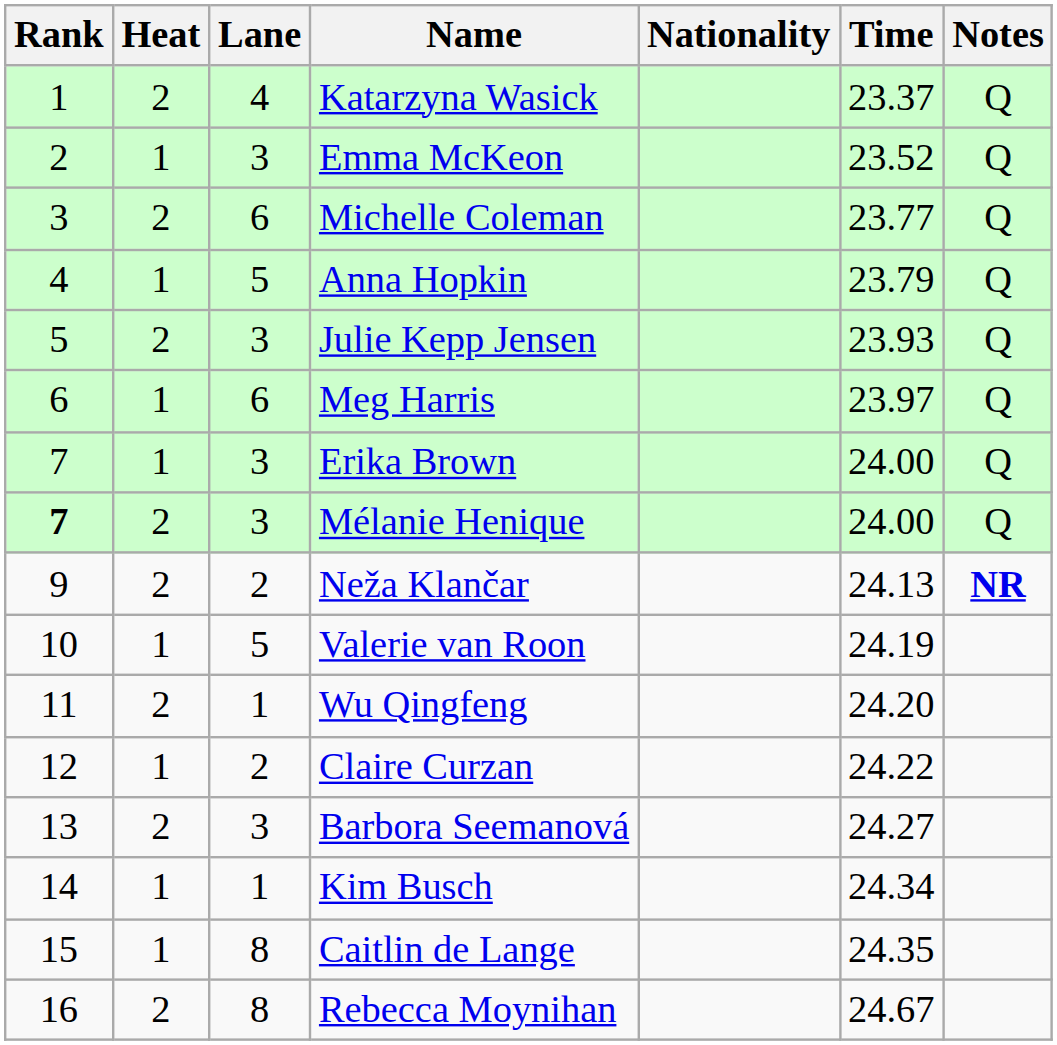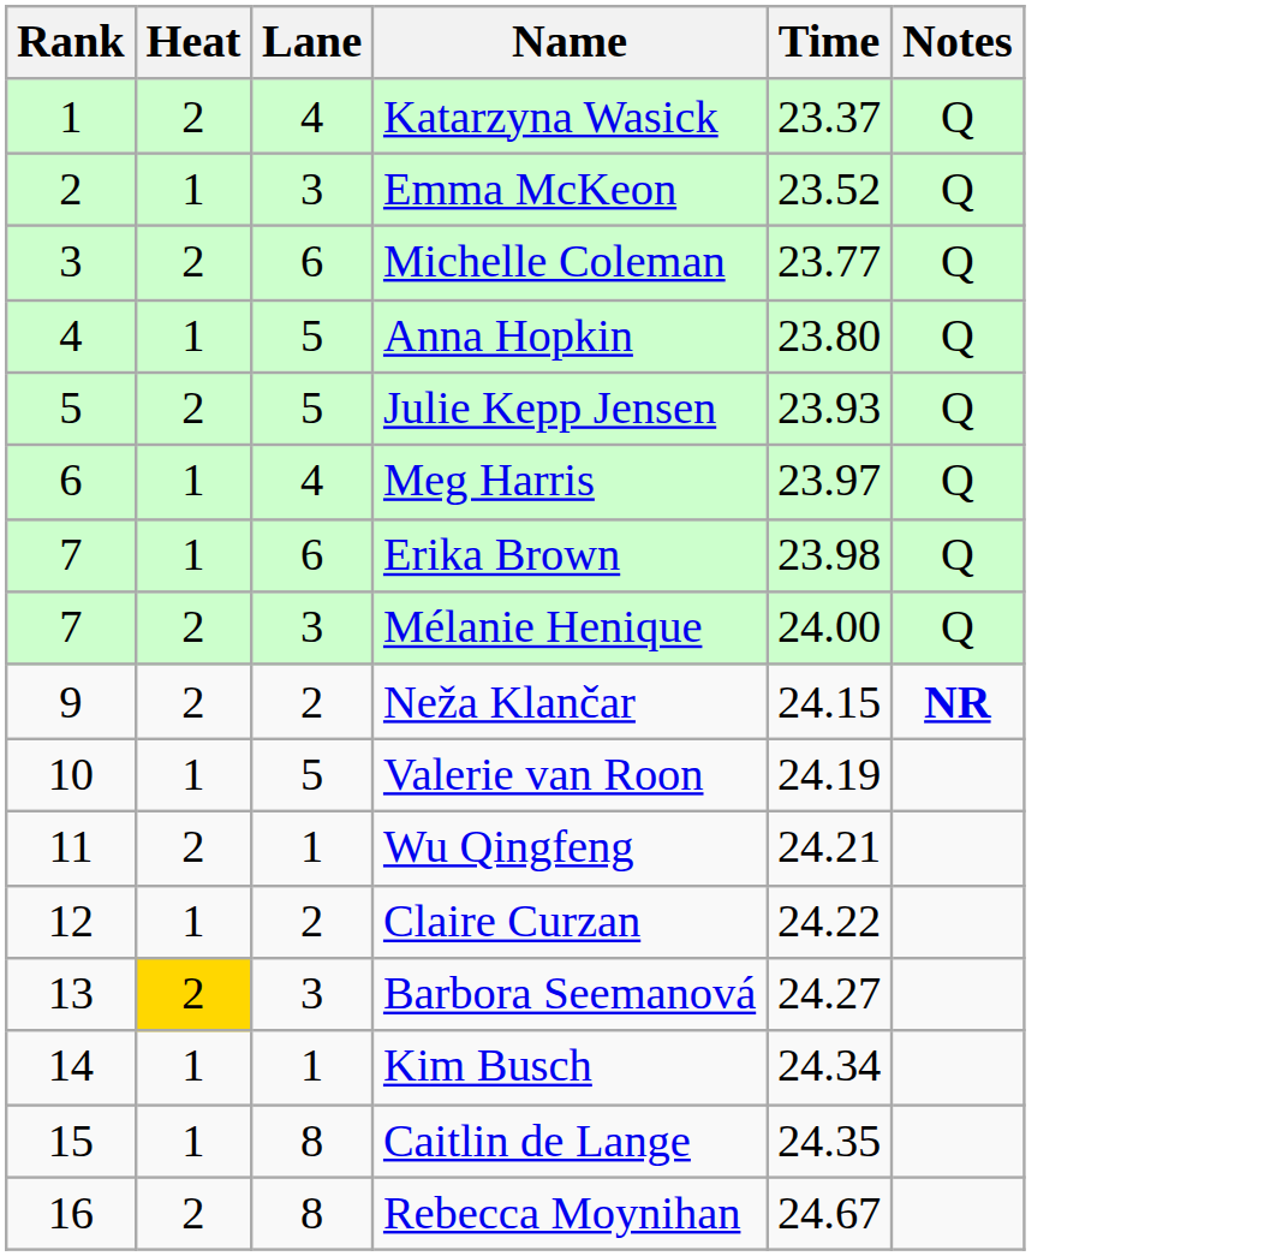 <table class="wikitable sortable" style="text-align:center">
 <tr>
 <th>Rank</th>
 <th>Heat</th>
 <th>Lane</th>
 <th>Name</th>
-<th>Nationality</th>
 <th>Time</th>
 <th>Notes</th>
 </tr>
 <tr bgcolor=ccffcc>
 <td>1</td>
 <td>2</td>
 <td>4</td>
 <td align=left><a href='#'>Katarzyna Wasick</a></td>
-<td align=left></td>
 <td>23.37</td>
 <td>Q</td>
 </tr>
 <tr bgcolor=ccffcc>
 <td>2</td>
 <td>1</td>
 <td>3</td>
 <td align=left><a href='#'>Emma McKeon</a></td>
-<td align=left></td>
 <td>23.52</td>
 <td>Q</td>
 </tr>
 <tr bgcolor=ccffcc>
 <td>3</td>
 <td>2</td>
 <td>6</td>
 <td align=left><a href='#'>Michelle Coleman</a></td>
-<td align=left></td>
 <td>23.77</td>
 <td>Q</td>
 </tr>
 <tr bgcolor=ccffcc>
 <td>4</td>
 <td>1</td>
 <td>5</td>
 <td align=left><a href='#'>Anna Hopkin</a></td>
-<td align=left></td>
-<td>23.79</td>
+<td>23.80</td>
 <td>Q</td>
 </tr>
 <tr bgcolor=ccffcc>
 <td>5</td>
 <td>2</td>
-<td>3</td>
+<td>5</td>
 <td align=left><a href='#'>Julie Kepp Jensen</a></td>
-<td align=left></td>
 <td>23.93</td>
 <td>Q</td>
 </tr>
 <tr bgcolor=ccffcc>
 <td>6</td>
 <td>1</td>
-<td>6</td>
+<td>4</td>
 <td align=left><a href='#'>Meg Harris</a></td>
-<td align=left></td>
 <td>23.97</td>
 <td>Q</td>
 </tr>
 <tr bgcolor=ccffcc>
 <td>7</td>
 <td>1</td>
-<td>3</td>
+<td>6</td>
 <td align=left><a href='#'>Erika Brown</a></td>
-<td align=left></td>
-<td>24.00</td>
+<td>23.98</td>
 <td>Q</td>
 </tr>
 <tr bgcolor=ccffcc>
-<td><strong>7</strong></td>
+<td>7</td>
 <td>2</td>
 <td>3</td>
 <td align=left><a href='#'>Mélanie Henique</a></td>
-<td align=left></td>
 <td>24.00</td>
 <td>Q</td>
 </tr>
 <tr>
 <td>9</td>
 <td>2</td>
 <td>2</td>
 <td align=left><a href='#'>Neža Klančar</a></td>
-<td align=left></td>
-<td>24.13</td>
+<td>24.15</td>
 <td><strong><a href='#'>NR</a></strong></td>
 </tr>
 <tr>
 <td>10</td>
 <td>1</td>
 <td>5</td>
 <td align=left><a href='#'>Valerie van Roon</a></td>
-<td align=left></td>
 <td>24.19</td>
 <td></td>
 </tr>
 <tr>
 <td>11</td>
 <td>2</td>
 <td>1</td>
 <td align=left><a href='#'>Wu Qingfeng</a></td>
-<td align=left></td>
-<td>24.20</td>
+<td>24.21</td>
 <td></td>
 </tr>
 <tr>
 <td>12</td>
 <td>1</td>
 <td>2</td>
 <td align=left><a href='#'>Claire Curzan</a></td>
-<td align=left></td>
 <td>24.22</td>
 <td></td>
 </tr>
 <tr>
 <td>13</td>
-<td>2</td>
+<td style="background: gold;">2</td>
 <td>3</td>
 <td align=left><a href='#'>Barbora Seemanová</a></td>
-<td align=left></td>
 <td>24.27</td>
 <td></td>
 </tr>
 <tr>
 <td>14</td>
 <td>1</td>
 <td>1</td>
 <td align=left><a href='#'>Kim Busch</a></td>
-<td align=left></td>
 <td>24.34</td>
 <td></td>
 </tr>
 <tr>
 <td>15</td>
 <td>1</td>
 <td>8</td>
 <td align=left><a href='#'>Caitlin de Lange</a></td>
-<td align=left></td>
 <td>24.35</td>
 <td></td>
 </tr>
 <tr>
 <td>16</td>
 <td>2</td>
 <td>8</td>
 <td align=left><a href='#'>Rebecca Moynihan</a></td>
-<td align=left></td>
 <td>24.67</td>
 <td></td>
 </tr>
 </table>
